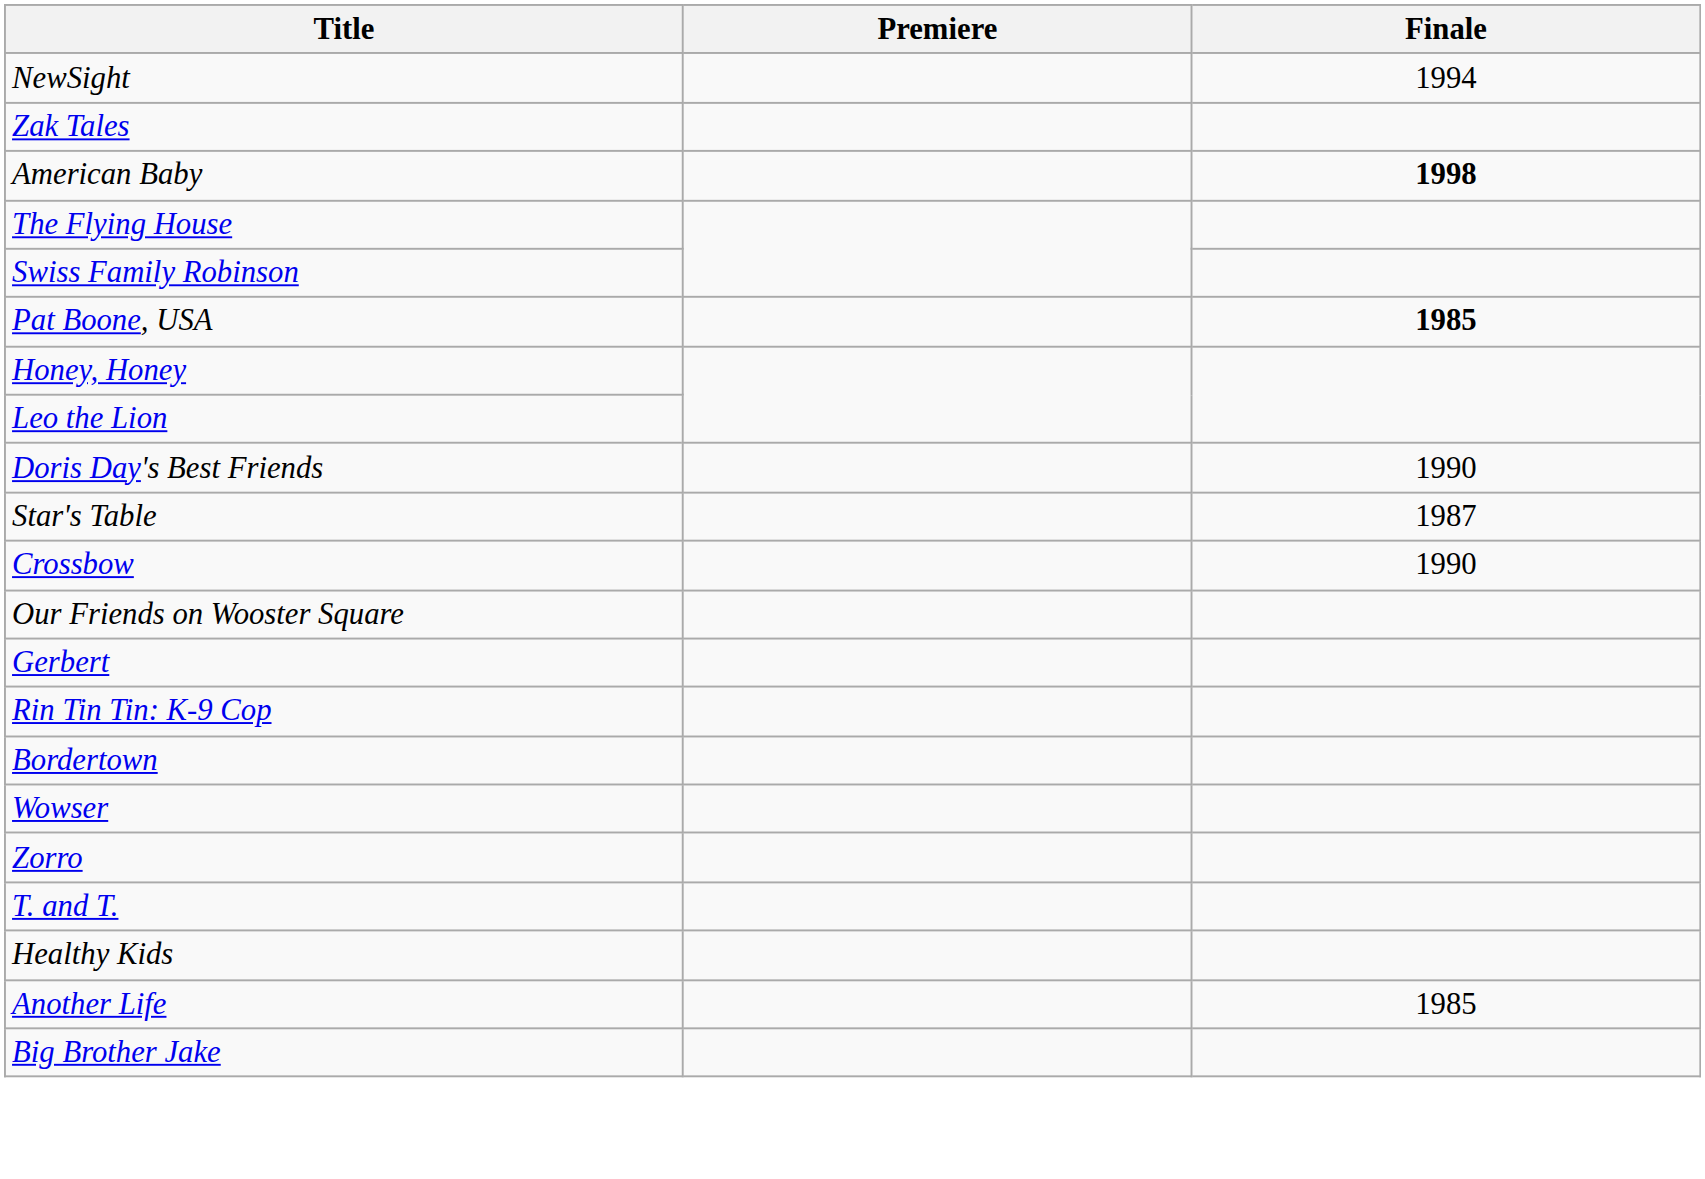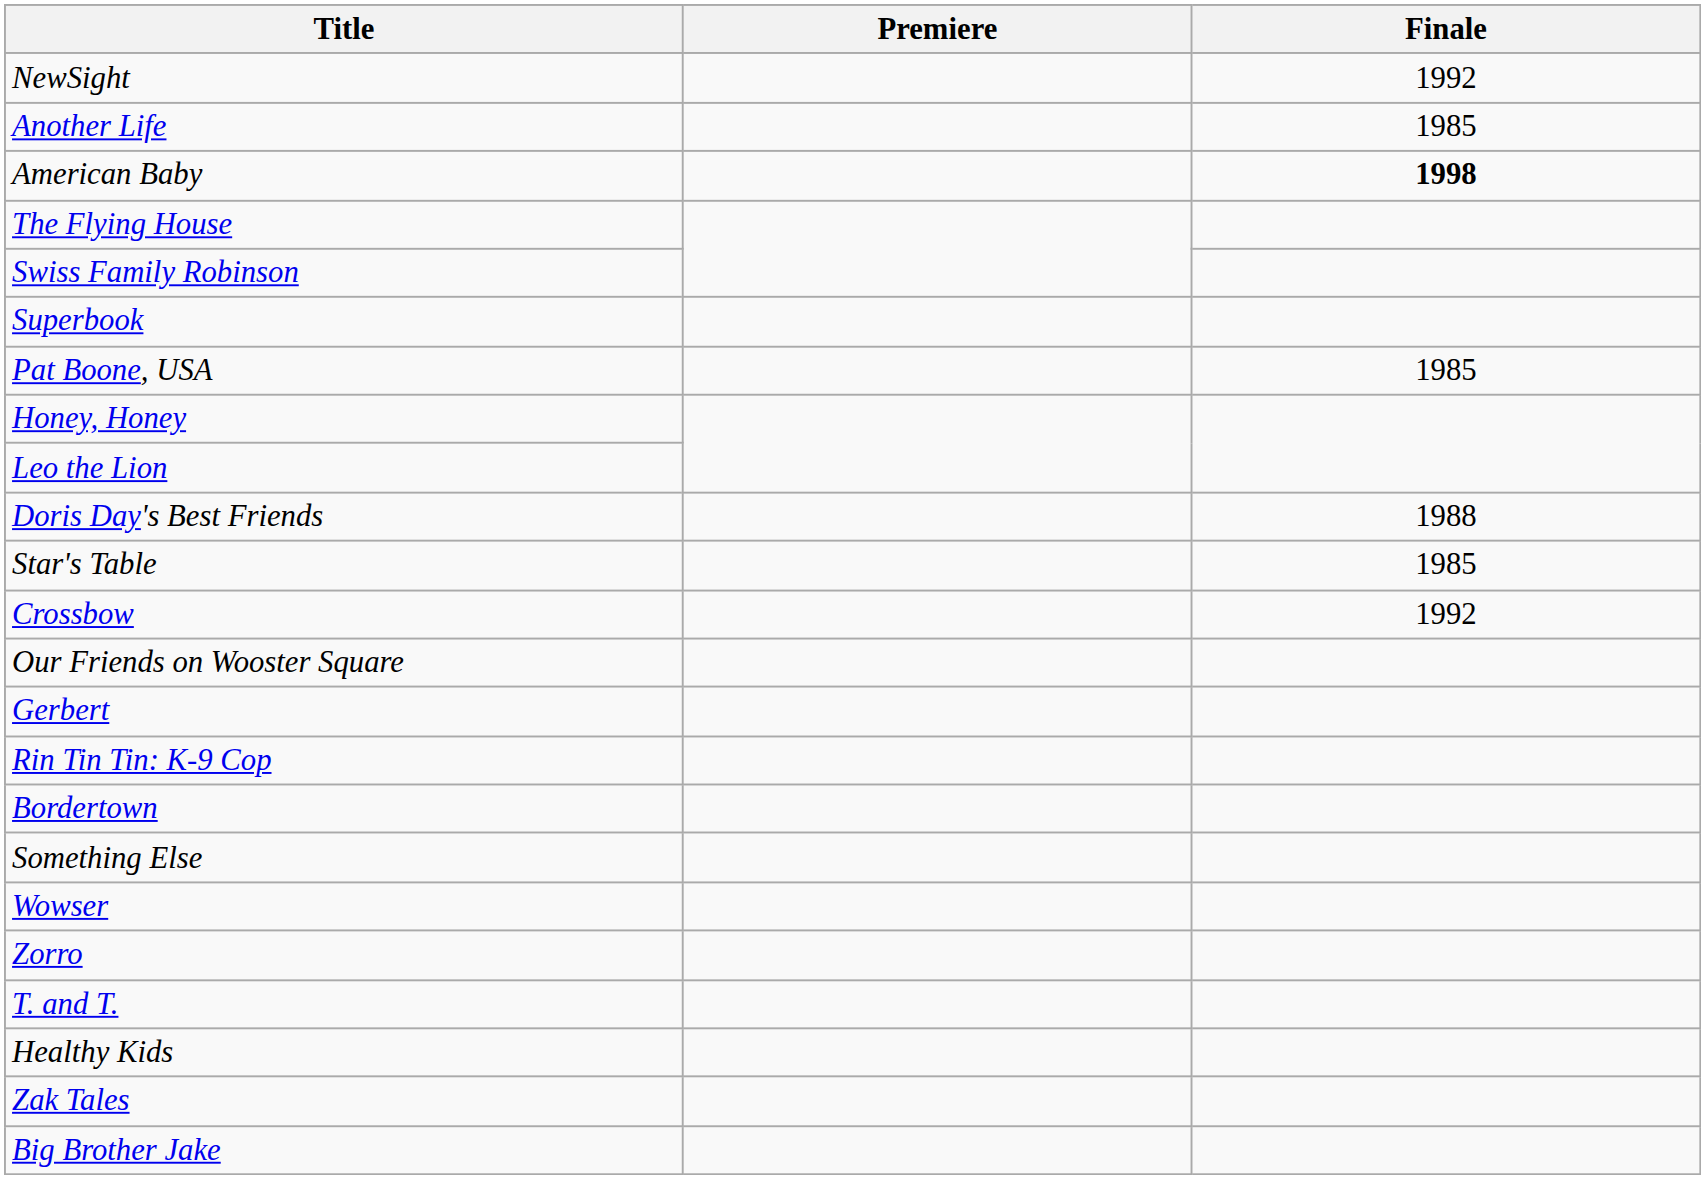 <table class="wikitable sortable" style="width:100%;text-align:center;">
 <tr>
 <th scope="col" style="width:40%;">Title</th>
 <th scope="col" style="width:30%;">Premiere</th>
 <th scope="col" style="width:30%;">Finale</th>
 </tr>
 <tr>
 <td scope="row" style="text-align:left;"><em>NewSight</em></td>
 <td></td>
-<td>1994</td>
+<td>1992</td>
 </tr>
 <tr>
-<td scope="row" style="text-align:left;"><em><a href='#'>Zak Tales</a></em></td>
+<td scope="row" style="text-align:left;"><em><a href='#'>Another Life</a></em></td>
 <td></td>
-<td></td>
+<td>1985</td>
 </tr>
 <tr>
 <td scope="row" style="text-align:left;"><em>American Baby</em></td>
 <td></td>
 <td><strong>1998</strong></td>
 </tr>
 <tr>
 <td scope="row" style="text-align:left;"><em><a href='#'>The Flying House</a></em></td>
 <td rowspan="2"></td>
 <td></td>
 </tr>
 <tr>
 <td scope="row" style="text-align:left;"><em><a href='#'>Swiss Family Robinson</a></em></td>
 <td></td>
 </tr>
 <tr>
+<td scope="row" style="text-align:left;"><em><a href='#'>Superbook</a></em></td>
+<td></td>
+<td></td>
+</tr>
+<tr>
 <td scope="row" style="text-align:left;"><em><a href='#'>Pat Boone</a>, USA</em></td>
 <td></td>
-<td><strong>1985</strong></td>
+<td>1985</td>
 </tr>
 <tr>
 <td scope="row" style="text-align:left;"><em><a href='#'>Honey, Honey</a></em></td>
 <td rowspan="2"></td>
 <td rowspan="2"></td>
 </tr>
 <tr>
 <td scope="row" style="text-align:left;"><em><a href='#'>Leo the Lion</a></em></td>
 </tr>
 <tr>
 <td scope="row" style="text-align:left;"><em><a href='#'>Doris Day</a>'s Best Friends</em></td>
 <td></td>
-<td>1990</td>
+<td>1988</td>
 </tr>
 <tr>
 <td scope="row" style="text-align:left;"><em>Star's Table</em></td>
 <td></td>
-<td>1987</td>
+<td>1985</td>
 </tr>
 <tr>
 <td scope="row" style="text-align:left;"><em><a href='#'>Crossbow</a></em></td>
 <td></td>
-<td>1990</td>
+<td>1992</td>
 </tr>
 <tr>
 <td scope="row" style="text-align:left;"><em>Our Friends on Wooster Square</em></td>
 <td></td>
 <td></td>
 </tr>
 <tr>
 <td scope="row" style="text-align:left;"><em><a href='#'>Gerbert</a></em></td>
 <td></td>
 <td></td>
 </tr>
 <tr>
 <td scope="row" style="text-align:left;"><em><a href='#'>Rin Tin Tin: K-9 Cop</a></em></td>
 <td></td>
 <td></td>
 </tr>
 <tr>
 <td scope="row" style="text-align:left;"><em><a href='#'>Bordertown</a></em></td>
+<td></td>
+<td></td>
+</tr>
+<tr>
+<td scope="row" style="text-align:left;"><em>Something Else</em></td>
 <td></td>
 <td></td>
 </tr>
 <tr>
 <td scope="row" style="text-align:left;"><em><a href='#'>Wowser</a></em></td>
 <td></td>
 <td></td>
 </tr>
 <tr>
 <td scope="row" style="text-align:left;"><em><a href='#'>Zorro</a></em></td>
 <td></td>
 <td></td>
 </tr>
 <tr>
 <td scope="row" style="text-align:left;"><em><a href='#'>T. and T.</a></em></td>
 <td></td>
 <td></td>
 </tr>
 <tr>
 <td scope="row" style="text-align:left;"><em>Healthy Kids</em></td>
 <td></td>
 <td></td>
 </tr>
 <tr>
-<td scope="row" style="text-align:left;"><em><a href='#'>Another Life</a></em></td>
+<td scope="row" style="text-align:left;"><em><a href='#'>Zak Tales</a></em></td>
 <td></td>
-<td>1985</td>
+<td></td>
 </tr>
 <tr>
 <td scope="row" style="text-align:left;"><em><a href='#'>Big Brother Jake</a></em></td>
 <td></td>
 <td></td>
 </tr>
 </table>
